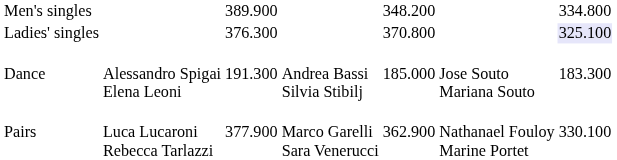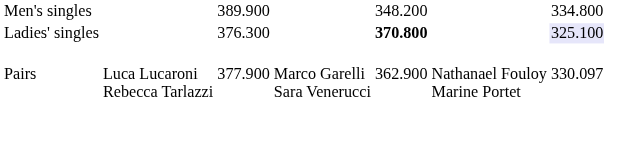 <table>
 <tr>
 <td>Men's singles<br></td>
 <td></td>
 <td>389.900</td>
 <td></td>
 <td>348.200</td>
 <td></td>
 <td>334.800</td>
 </tr>
 <tr>
 <td>Ladies' singles<br></td>
 <td></td>
 <td>376.300</td>
 <td></td>
-<td>370.800</td>
+<td><strong>370.800</strong></td>
 <td></td>
 <td style="background: lavender;">325.100</td>
-</tr>
-<tr>
-<td>Dance<br></td>
-<td><br>Alessandro Spigai<br>Elena Leoni</td>
-<td>191.300</td>
-<td><br>Andrea Bassi<br>Silvia Stibilj</td>
-<td>185.000</td>
-<td><br>Jose Souto<br>Mariana Souto</td>
-<td>183.300</td>
 </tr>
 <tr>
 <td>Pairs<br></td>
 <td><br>Luca Lucaroni<br>Rebecca Tarlazzi</td>
 <td>377.900</td>
 <td><br>Marco Garelli<br>Sara Venerucci</td>
 <td>362.900</td>
 <td><br>Nathanael Fouloy<br>Marine Portet</td>
-<td>330.100</td>
+<td>330.097</td>
 </tr>
 </table>
